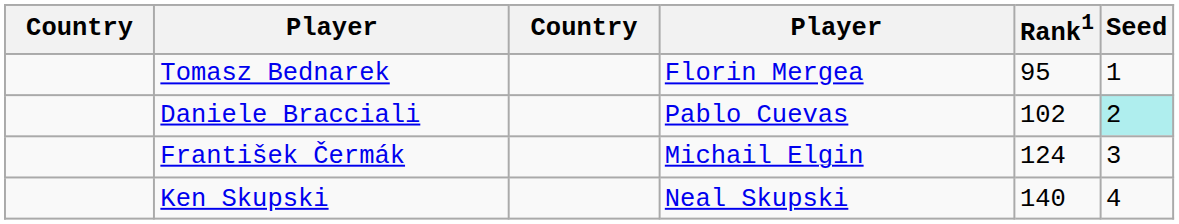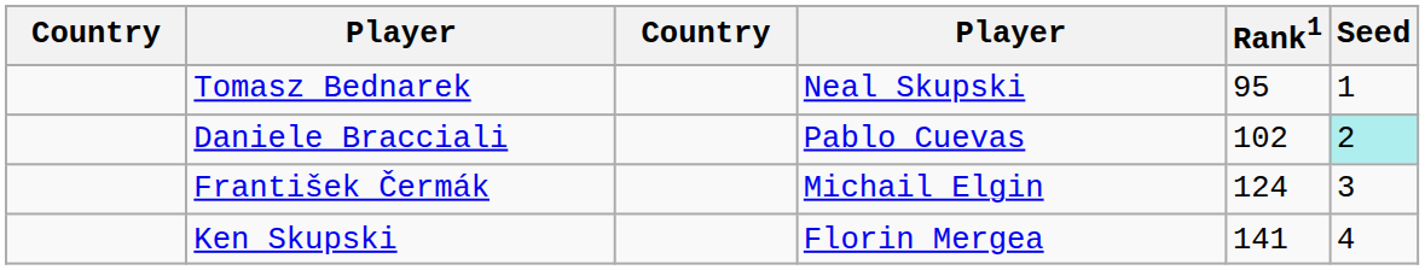 <table class="sortable wikitable">
 <tr>
 <th width="70">Country</th>
 <th width="175">Player</th>
 <th width="70">Country</th>
 <th width="175">Player</th>
 <th>Rank<sup>1</sup></th>
 <th>Seed</th>
 </tr>
 <tr>
 <td></td>
 <td><a href='#'>Tomasz Bednarek</a></td>
 <td></td>
-<td><a href='#'>Florin Mergea</a></td>
+<td><a href='#'>Neal Skupski</a></td>
 <td>95</td>
 <td>1</td>
 </tr>
 <tr>
 <td></td>
 <td><a href='#'>Daniele Bracciali</a></td>
 <td></td>
 <td><a href='#'>Pablo Cuevas</a></td>
 <td>102</td>
 <td style="background: paleturquoise;">2</td>
 </tr>
 <tr>
 <td></td>
 <td><a href='#'>František Čermák</a></td>
 <td></td>
 <td><a href='#'>Michail Elgin</a></td>
 <td>124</td>
 <td>3</td>
 </tr>
 <tr>
 <td></td>
 <td><a href='#'>Ken Skupski</a></td>
 <td></td>
-<td><a href='#'>Neal Skupski</a></td>
-<td>140</td>
+<td><a href='#'>Florin Mergea</a></td>
+<td>141</td>
 <td>4</td>
 </tr>
 </table>
